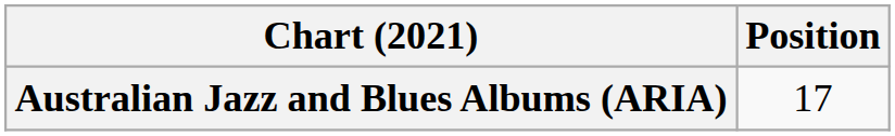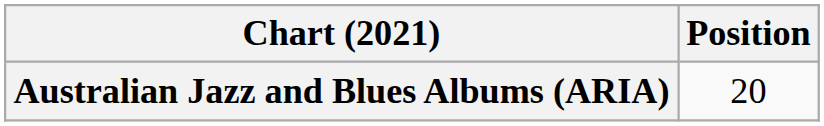 <table class="wikitable sortable plainrowheaders" style="text-align:center">
 <tr>
 <th scope="col">Chart (2021)</th>
 <th scope="col">Position</th>
 </tr>
 <tr>
 <th scope="row">Australian Jazz and Blues Albums (ARIA)</th>
-<td>17</td>
+<td>20</td>
 </tr>
 </table>
